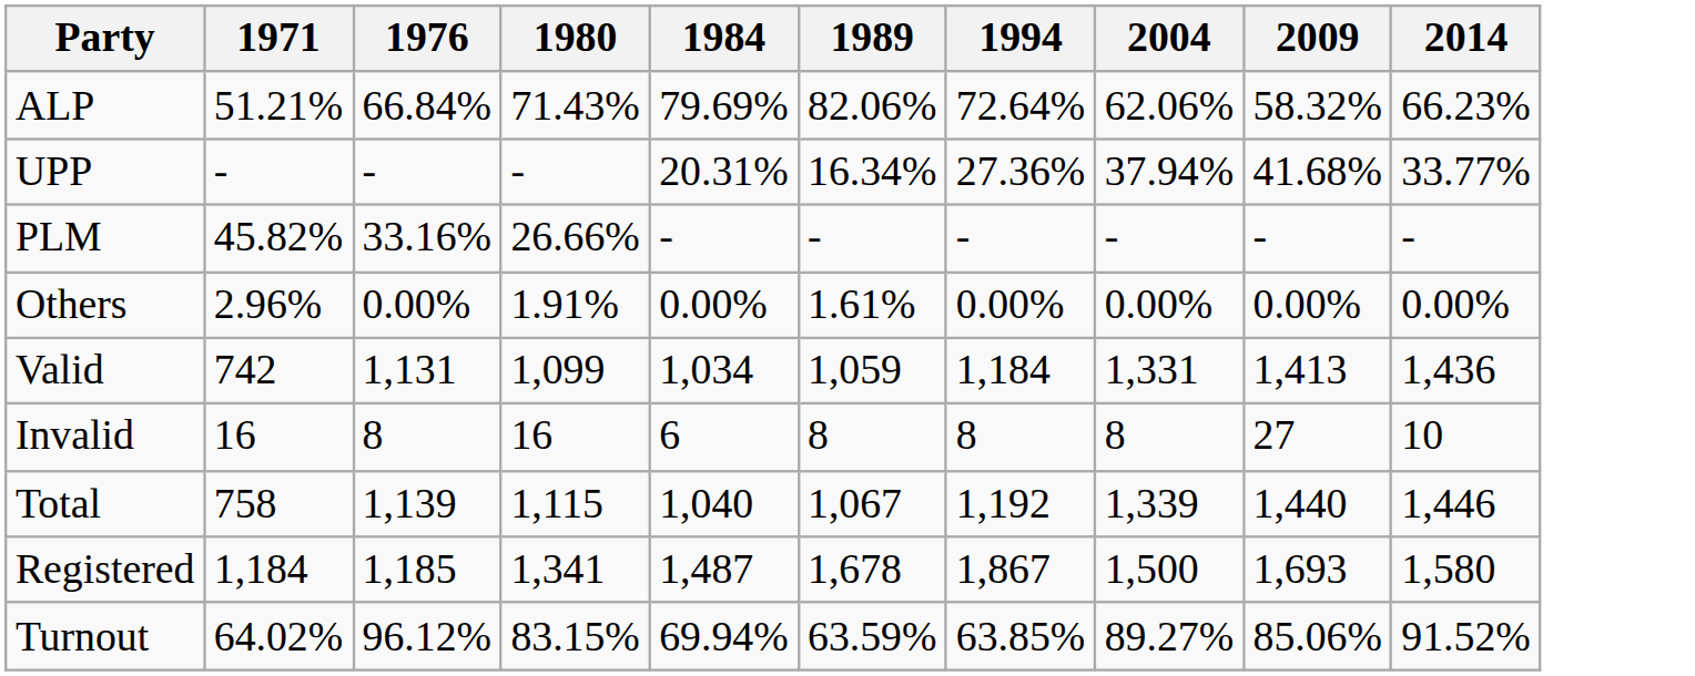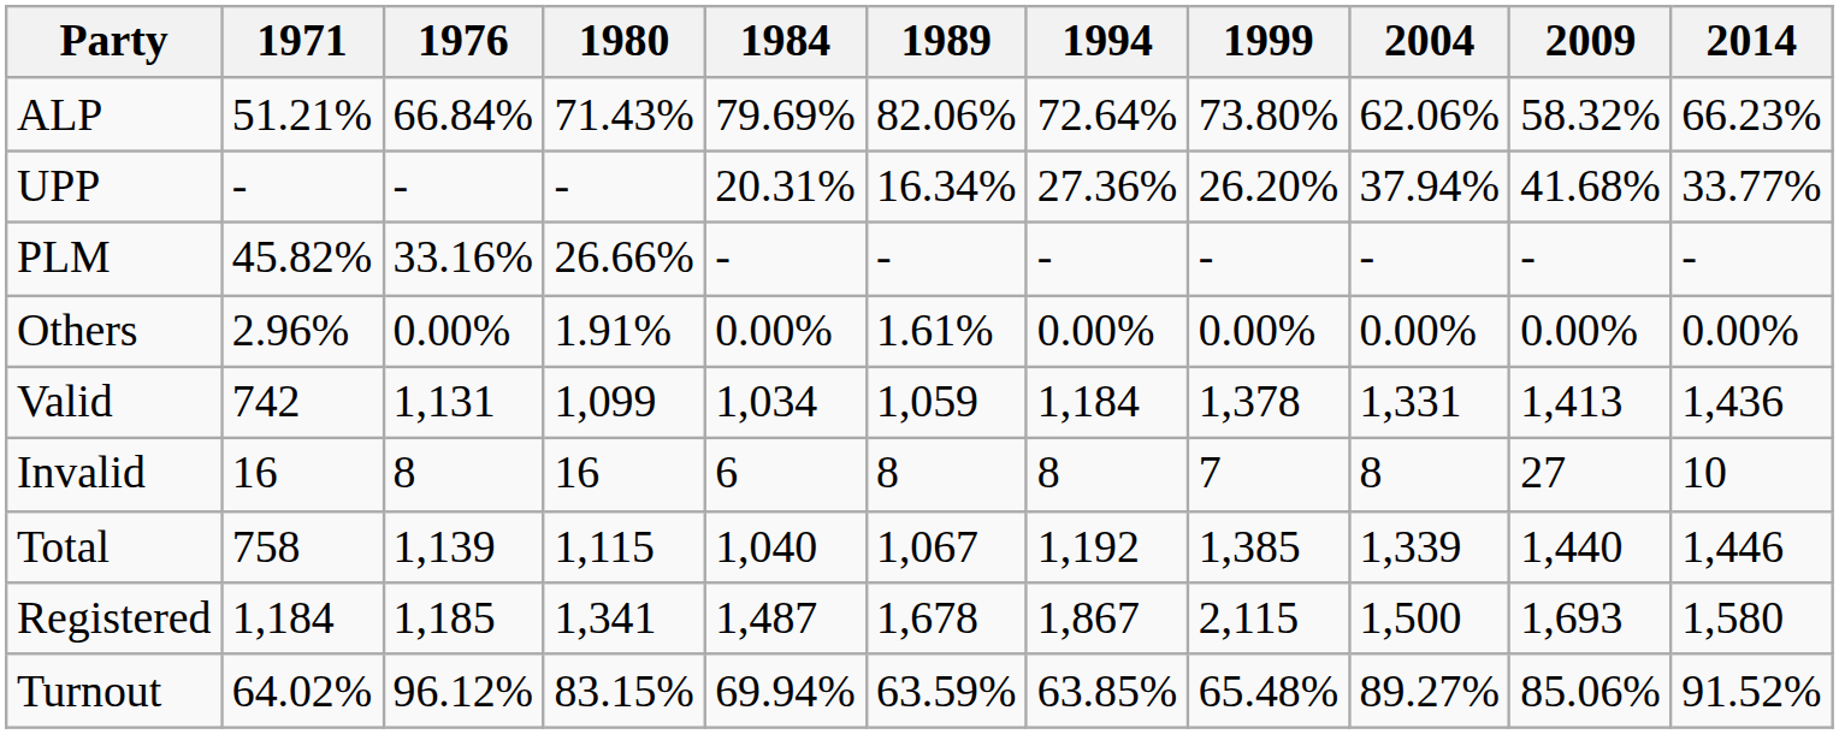 <table class="wikitable">
 <tr>
 <th>Party</th>
 <th>1971</th>
 <th>1976</th>
 <th>1980</th>
 <th>1984</th>
 <th>1989</th>
 <th>1994</th>
+<th>1999</th>
 <th>2004</th>
 <th>2009</th>
 <th>2014</th>
 </tr>
 <tr>
 <td>ALP</td>
 <td>51.21%</td>
 <td>66.84%</td>
 <td>71.43%</td>
 <td>79.69%</td>
 <td>82.06%</td>
 <td>72.64%</td>
+<td>73.80%</td>
 <td>62.06%</td>
 <td>58.32%</td>
 <td>66.23%</td>
 </tr>
 <tr>
 <td>UPP</td>
 <td>-</td>
 <td>-</td>
 <td>-</td>
 <td>20.31%</td>
 <td>16.34%</td>
 <td>27.36%</td>
+<td>26.20%</td>
 <td>37.94%</td>
 <td>41.68%</td>
 <td>33.77%</td>
 </tr>
 <tr>
 <td>PLM</td>
 <td>45.82%</td>
 <td>33.16%</td>
 <td>26.66%</td>
+<td>-</td>
 <td>-</td>
 <td>-</td>
 <td>-</td>
 <td>-</td>
 <td>-</td>
 <td>-</td>
 </tr>
 <tr>
 <td>Others</td>
 <td>2.96%</td>
 <td>0.00%</td>
 <td>1.91%</td>
 <td>0.00%</td>
 <td>1.61%</td>
 <td>0.00%</td>
 <td>0.00%</td>
 <td>0.00%</td>
 <td>0.00%</td>
+<td>0.00%</td>
 </tr>
 <tr>
 <td>Valid</td>
 <td>742</td>
 <td>1,131</td>
 <td>1,099</td>
 <td>1,034</td>
 <td>1,059</td>
 <td>1,184</td>
+<td>1,378</td>
 <td>1,331</td>
 <td>1,413</td>
 <td>1,436</td>
 </tr>
 <tr>
 <td>Invalid</td>
 <td>16</td>
 <td>8</td>
 <td>16</td>
 <td>6</td>
 <td>8</td>
 <td>8</td>
+<td>7</td>
 <td>8</td>
 <td>27</td>
 <td>10</td>
 </tr>
 <tr>
 <td>Total</td>
 <td>758</td>
 <td>1,139</td>
 <td>1,115</td>
 <td>1,040</td>
 <td>1,067</td>
 <td>1,192</td>
+<td>1,385</td>
 <td>1,339</td>
 <td>1,440</td>
 <td>1,446</td>
 </tr>
 <tr>
 <td>Registered</td>
 <td>1,184</td>
 <td>1,185</td>
 <td>1,341</td>
 <td>1,487</td>
 <td>1,678</td>
 <td>1,867</td>
+<td>2,115</td>
 <td>1,500</td>
 <td>1,693</td>
 <td>1,580</td>
 </tr>
 <tr>
 <td>Turnout</td>
 <td>64.02%</td>
 <td>96.12%</td>
 <td>83.15%</td>
 <td>69.94%</td>
 <td>63.59%</td>
 <td>63.85%</td>
+<td>65.48%</td>
 <td>89.27%</td>
 <td>85.06%</td>
 <td>91.52%</td>
 </tr>
 </table>
